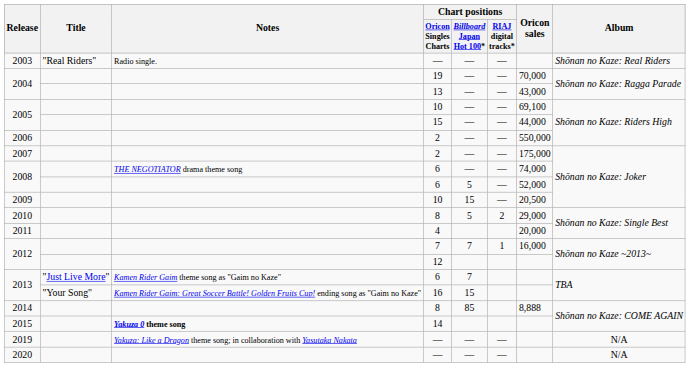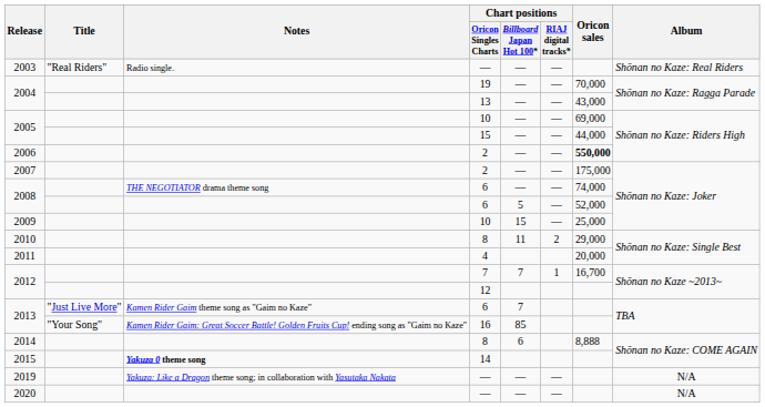 <table class="wikitable" style="text-align:center">
 <tr bgcolor="#CCCCCC">
 <th rowspan="2">Release</th>
 <th rowspan="2">Title</th>
 <th rowspan="2">Notes</th>
 <th colspan="3">Chart positions</th>
 <th rowspan="2">Oricon<br>sales<br></th>
 <th rowspan="2">Album</th>
 </tr>
 <tr style="font-size:smaller;">
 <th width="35"><a href='#'>Oricon</a> Singles Charts<br></th>
 <th width="35"><em><a href='#'>Billboard</a></em> <a href='#'>Japan Hot 100</a>*<br></th>
 <th width="35"><a href='#'>RIAJ</a> digital tracks*<br></th>
 </tr>
 <tr>
 <td rowspan="1">2003</td>
 <td align="left">"Real Riders"</td>
 <td align="left"><small>Radio single.</small></td>
 <td>—</td>
 <td>—</td>
 <td>—</td>
 <td align="left"></td>
 <td align="left" rowspan="1"><em>Shōnan no Kaze: Real Riders</em></td>
 </tr>
 <tr>
 <td rowspan="2">2004</td>
 <td align="left"></td>
 <td align="left"></td>
 <td>19</td>
 <td>—</td>
 <td>—</td>
 <td align="left">70,000</td>
 <td align="left" rowspan="2"><em>Shōnan no Kaze: Ragga Parade</em></td>
 </tr>
 <tr>
 <td align="left"></td>
 <td align="left"></td>
 <td>13</td>
 <td>—</td>
 <td>—</td>
 <td align="left">43,000</td>
 </tr>
 <tr>
 <td rowspan="2">2005</td>
 <td align="left"></td>
 <td align="left"></td>
 <td>10</td>
 <td>—</td>
 <td>—</td>
-<td align="left">69,100</td>
+<td align="left">69,000</td>
 <td align="left" rowspan="3"><em>Shōnan no Kaze: Riders High</em></td>
 </tr>
 <tr>
 <td align="left"></td>
 <td align="left"></td>
 <td>15</td>
 <td>—</td>
 <td>—</td>
 <td align="left">44,000</td>
 </tr>
 <tr>
 <td rowspan="1">2006</td>
 <td align="left"></td>
 <td align="left"></td>
 <td>2</td>
 <td>—</td>
 <td>—</td>
-<td align="left">550,000</td>
+<td align="left"><strong>550,000</strong></td>
 </tr>
 <tr>
 <td rowspan="1">2007</td>
 <td align="left"></td>
 <td align="left"></td>
 <td>2</td>
 <td>—</td>
 <td>—</td>
 <td align="left">175,000</td>
 <td align="left" rowspan="4"><em>Shōnan no Kaze: Joker</em></td>
 </tr>
 <tr>
 <td rowspan="2">2008</td>
 <td align="left"></td>
 <td align="left"><small><em><a href='#'>THE NEGOTIATOR</a></em> drama theme song</small></td>
 <td>6</td>
 <td>—</td>
 <td>—</td>
 <td align="left">74,000</td>
 </tr>
 <tr>
 <td align="left"></td>
 <td align="left"></td>
 <td>6</td>
 <td>5</td>
 <td>—</td>
 <td align="left">52,000</td>
 </tr>
 <tr>
 <td rowspan="1">2009</td>
 <td align="left"></td>
 <td align="left"></td>
 <td>10</td>
 <td>15</td>
 <td>—</td>
-<td align="left">20,500</td>
+<td align="left">25,000</td>
 </tr>
 <tr>
 <td rowspan="1">2010</td>
 <td align="left"></td>
 <td align="left"></td>
 <td>8</td>
-<td>5</td>
+<td>11</td>
 <td>2</td>
 <td align="left">29,000</td>
 <td align="left" rowspan="2"><em>Shōnan no Kaze: Single Best</em></td>
 </tr>
 <tr>
 <td>2011</td>
 <td align="left"></td>
 <td align="left"></td>
 <td>4</td>
 <td></td>
 <td></td>
 <td align="left">20,000</td>
 </tr>
 <tr>
 <td rowspan="2">2012</td>
 <td align="left"></td>
 <td align="left"></td>
 <td>7</td>
 <td>7</td>
 <td>1</td>
-<td align="left">16,000</td>
+<td align="left">16,700</td>
 <td align="left" rowspan="2"><em>Shōnan no Kaze ~2013~</em></td>
 </tr>
 <tr>
 <td align="left"></td>
 <td align="left"></td>
 <td>12</td>
 <td></td>
 <td></td>
 <td align="left"></td>
 </tr>
 <tr>
 <td rowspan="2">2013</td>
 <td align="left">"<a href='#'>Just Live More</a>"</td>
 <td align="left"><small><em><a href='#'>Kamen Rider Gaim</a></em> theme song as "Gaim no Kaze"</small></td>
 <td>6</td>
 <td>7</td>
 <td></td>
 <td align="left"></td>
 <td align="left" rowspan="2"><em>TBA</em></td>
 </tr>
 <tr>
 <td align="left">"Your Song"</td>
 <td align="left"><small><em><a href='#'>Kamen Rider Gaim: Great Soccer Battle! Golden Fruits Cup!</a></em> ending song as "Gaim no Kaze"</small></td>
 <td>16</td>
-<td>15</td>
+<td>85</td>
 <td></td>
 <td align="left"></td>
 </tr>
 <tr>
 <td>2014</td>
 <td align="left"></td>
 <td align="left"></td>
 <td>8</td>
-<td>85</td>
+<td>6</td>
 <td></td>
 <td align="left">8,888</td>
 <td align="left" rowspan="2"><em>Shōnan no Kaze: COME AGAIN</em></td>
 </tr>
 <tr>
 <td>2015</td>
 <td align="left"></td>
 <td align="left"><strong><small> <em><a href='#'>Yakuza 0</a></em> theme song</small></strong></td>
 <td>14</td>
 <td></td>
 <td></td>
 </tr>
 <tr>
 <td>2019</td>
 <td align="left"></td>
 <td align="left"><small> <em><a href='#'>Yakuza: Like a Dragon</a></em> theme song; in collaboration with <em><a href='#'>Yasutaka Nakata</a></em></small></td>
 <td>—</td>
 <td>—</td>
 <td>—</td>
 <td></td>
 <td>N/A</td>
 </tr>
 <tr>
 <td>2020</td>
 <td align="left"></td>
 <td align="left"><small></small></td>
 <td>—</td>
 <td>—</td>
 <td>—</td>
 <td></td>
 <td>N/A</td>
 </tr>
 </table>
